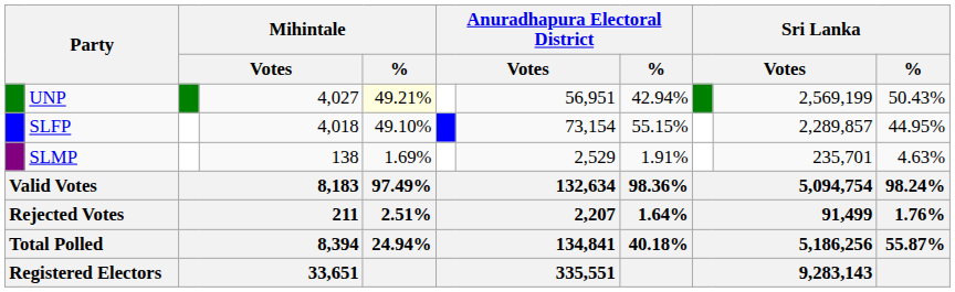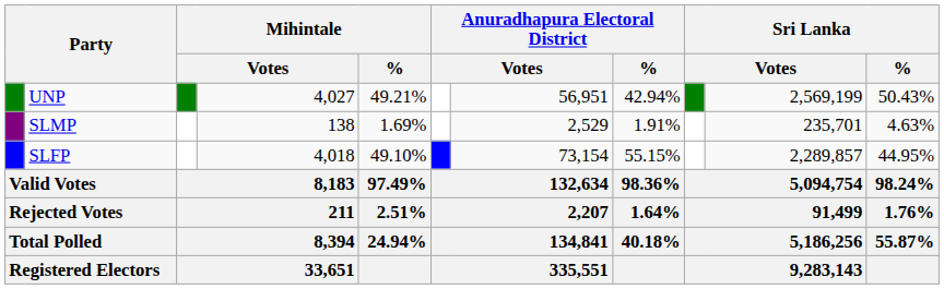 <table class="wikitable">
 <tr>
 <th colspan="2" width="144px"rowspan="2">Party</th>
 <th colspan="3" width="216px">Mihintale</th>
 <th colspan="3" width="216px"><a href='#'>Anuradhapura Electoral District</a></th>
 <th colspan="3" width="216px">Sri Lanka</th>
 </tr>
 <tr>
 <th colspan="2" width="144px">Votes</th>
 <th>%</th>
 <th colspan="2" width="144px">Votes</th>
 <th>%</th>
 <th colspan="2" width="144px">Votes</th>
 <th>%</th>
 </tr>
 <tr>
 <td style="background-color:green;" width="10px"></td>
 <td style="text-align:left;"><a href='#'>UNP</a></td>
 <td style="background-color:green;" width="10px"></td>
 <td style="text-align:right;">4,027</td>
-<td style="background: lightyellow; text-align:right;">49.21%</td>
+<td style="text-align:right;">49.21%</td>
 <td style="background-color:white;" width="10px"></td>
 <td style="text-align:right;">56,951</td>
 <td style="text-align:right;">42.94%</td>
 <td style="background-color:green;" width="10px"></td>
 <td style="text-align:right;">2,569,199</td>
 <td style="text-align:right;">50.43%</td>
+</tr>
+<tr>
+<td style="background-color:purple;" width="10px"></td>
+<td style="text-align:left;"><a href='#'>SLMP</a></td>
+<td style="background-color:white;" width="10px"></td>
+<td style="text-align:right;">138</td>
+<td style="text-align:right;">1.69%</td>
+<td style="background-color:white;" width="10px"></td>
+<td style="text-align:right;">2,529</td>
+<td style="text-align:right;">1.91%</td>
+<td style="background-color:white;" width="10px"></td>
+<td style="text-align:right;">235,701</td>
+<td style="text-align:right;">4.63%</td>
 </tr>
 <tr>
 <td style="background-color:blue;" width="10px"></td>
 <td style="text-align:left;"><a href='#'>SLFP</a></td>
 <td style="background-color:white;" width="10px"></td>
 <td style="text-align:right;">4,018</td>
 <td style="text-align:right;">49.10%</td>
 <td style="background-color:blue;" width="10px"></td>
 <td style="text-align:right;">73,154</td>
 <td style="text-align:right;">55.15%</td>
 <td style="background-color:white;" width="10px"></td>
 <td style="text-align:right;">2,289,857</td>
 <td style="text-align:right;">44.95%</td>
-</tr>
-<tr>
-<td style="background-color:purple;" width="10px"></td>
-<td style="text-align:left;"><a href='#'>SLMP</a></td>
-<td style="background-color:white;" width="10px"></td>
-<td style="text-align:right;">138</td>
-<td style="text-align:right;">1.69%</td>
-<td style="background-color:white;" width="10px"></td>
-<td style="text-align:right;">2,529</td>
-<td style="text-align:right;">1.91%</td>
-<td style="background-color:white;" width="10px"></td>
-<td style="text-align:right;">235,701</td>
-<td style="text-align:right;">4.63%</td>
 </tr>
 <tr>
 <th colspan="2" width="144px"style="text-align:left;">Valid Votes</th>
 <th style="text-align:right;"colspan="2" width="144px">8,183</th>
 <th style="text-align:right;">97.49%</th>
 <th style="text-align:right;"colspan="2" width="144px">132,634</th>
 <th style="text-align:right;">98.36%</th>
 <th style="text-align:right;"colspan="2" width="144px">5,094,754</th>
 <th style="text-align:right;">98.24%</th>
 </tr>
 <tr>
 <th colspan="2" width="144px"style="text-align:left;">Rejected Votes</th>
 <th style="text-align:right;"colspan="2" width="144px">211</th>
 <th style="text-align:right;">2.51%</th>
 <th style="text-align:right;"colspan="2" width="144px">2,207</th>
 <th style="text-align:right;">1.64%</th>
 <th style="text-align:right;"colspan="2" width="144px">91,499</th>
 <th style="text-align:right;">1.76%</th>
 </tr>
 <tr>
 <th colspan="2" width="144px"style="text-align:left;">Total Polled</th>
 <th style="text-align:right;"colspan="2" width="144px">8,394</th>
 <th style="text-align:right;">24.94%</th>
 <th style="text-align:right;"colspan="2" width="144px">134,841</th>
 <th style="text-align:right;">40.18%</th>
 <th style="text-align:right;"colspan="2" width="144px">5,186,256</th>
 <th style="text-align:right;">55.87%</th>
 </tr>
 <tr>
 <th colspan="2" width="144px"style="text-align:left;">Registered Electors</th>
 <th style="text-align:right;"colspan="2" width="144px">33,651</th>
 <th></th>
 <th style="text-align:right;"colspan="2" width="144px">335,551</th>
 <th></th>
 <th style="text-align:right;"colspan="2" width="144px">9,283,143</th>
 <th></th>
 </tr>
 </table>
